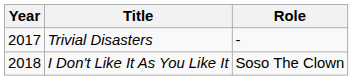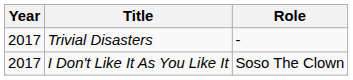 <table class="wikitable">
 <tr>
 <th>Year</th>
 <th>Title</th>
 <th>Role</th>
 </tr>
 <tr>
 <td>2017</td>
 <td><em>Trivial Disasters</em></td>
 <td>-</td>
 </tr>
 <tr>
-<td>2018</td>
+<td>2017</td>
 <td><em>I Don't Like It As You Like It</em></td>
 <td>Soso The Clown</td>
 </tr>
 </table>
